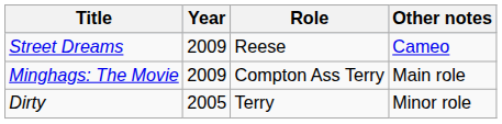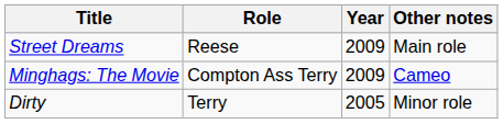 <table class="wikitable">
 <tr style="background:#b0c4de; text-align:center;">
 <th>Title</th>
+<th>Role</th>
 <th>Year</th>
-<th>Role</th>
 <th>Other notes</th>
 </tr>
 <tr>
 <td><em><a href='#'>Street Dreams</a></em></td>
+<td>Reese</td>
 <td>2009</td>
-<td>Reese</td>
+<td>Main role</td>
+</tr>
+<tr>
+<td><em><a href='#'>Minghags: The Movie</a></em></td>
+<td>Compton Ass Terry</td>
+<td>2009</td>
 <td><a href='#'>Cameo</a></td>
 </tr>
 <tr>
-<td><em><a href='#'>Minghags: The Movie</a></em></td>
-<td>2009</td>
-<td>Compton Ass Terry</td>
-<td>Main role</td>
-</tr>
-<tr>
 <td><em>Dirty</em></td>
+<td>Terry</td>
 <td>2005</td>
-<td>Terry</td>
 <td>Minor role</td>
 </tr>
 </table>
